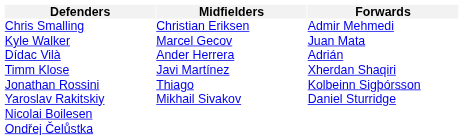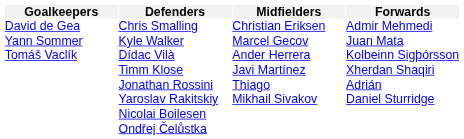 <table cellpadding=0 cellspacing=1 border=0>
 <tr align=center bgcolor=#f2f2f2>
+<td width=25%><strong>Goalkeepers</strong></td>
 <td width=25%><strong>Defenders</strong></td>
 <td width=25%><strong>Midfielders</strong></td>
 <td width=25%><strong>Forwards</strong></td>
 </tr>
 <tr>
+<td> <a href='#'>David de Gea</a></td>
 <td> <a href='#'>Chris Smalling</a></td>
 <td> <a href='#'>Christian Eriksen</a></td>
 <td> <a href='#'>Admir Mehmedi</a></td>
 </tr>
 <tr>
+<td> <a href='#'>Yann Sommer</a></td>
 <td> <a href='#'>Kyle Walker</a></td>
 <td> <a href='#'>Marcel Gecov</a></td>
 <td> <a href='#'>Juan Mata</a></td>
 </tr>
 <tr>
+<td> <a href='#'>Tomáš Vaclík</a></td>
 <td> <a href='#'>Dídac Vilà</a></td>
 <td> <a href='#'>Ander Herrera</a></td>
-<td> <a href='#'>Adrián</a></td>
+<td> <a href='#'>Kolbeinn Sigþórsson</a></td>
 </tr>
 <tr>
+<td></td>
 <td> <a href='#'>Timm Klose</a></td>
 <td> <a href='#'>Javi Martínez</a></td>
 <td> <a href='#'>Xherdan Shaqiri</a></td>
 </tr>
 <tr>
+<td></td>
 <td> <a href='#'>Jonathan Rossini</a></td>
 <td> <a href='#'>Thiago</a></td>
-<td> <a href='#'>Kolbeinn Sigþórsson</a></td>
+<td> <a href='#'>Adrián</a></td>
 </tr>
 <tr>
+<td></td>
 <td> <a href='#'>Yaroslav Rakitskiy</a></td>
 <td> <a href='#'>Mikhail Sivakov</a></td>
 <td> <a href='#'>Daniel Sturridge</a></td>
 </tr>
 <tr>
+<td></td>
 <td> <a href='#'>Nicolai Boilesen</a></td>
 <td></td>
 <td></td>
 </tr>
 <tr>
+<td></td>
 <td> <a href='#'>Ondřej Čelůstka</a></td>
 <td></td>
 <td></td>
 </tr>
 </table>
